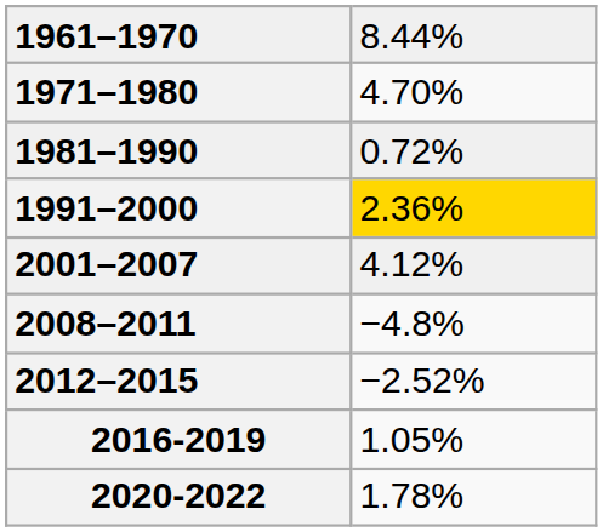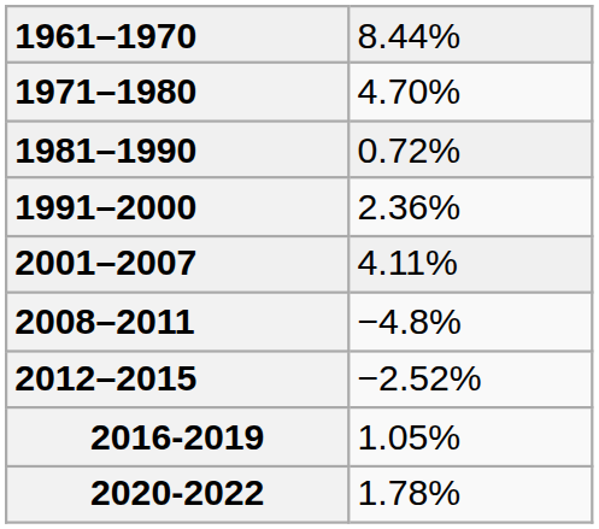 <table style="width: 220px; font-size: 85%; text-align: left;" class="wikitable floatright">
 <tr>
 <th style="text-align:left; background:#f0f0f0; vertical-align:top;">1961–1970</th>
 <td style="background:#f0f0f0; vertical-align:top;">8.44%</td>
 </tr>
 <tr>
 <th style="text-align:left; vertical-align:top;">1971–1980</th>
 <td valign="top">4.70%</td>
 </tr>
 <tr>
 <th style="text-align:left; background:#f0f0f0; vertical-align:top;">1981–1990</th>
 <td style="background:#f0f0f0; vertical-align:top;">0.72%</td>
 </tr>
 <tr>
 <th style="text-align:left; vertical-align:top;">1991–2000</th>
-<td valign="top" style="background: gold;">2.36%</td>
+<td valign="top">2.36%</td>
 </tr>
 <tr>
 <th style="text-align:left; background:#f0f0f0; vertical-align:top;">2001–2007</th>
-<td style="background:#f0f0f0; vertical-align:top;">4.12%</td>
+<td style="background:#f0f0f0; vertical-align:top;">4.11%</td>
 </tr>
 <tr>
 <th style="text-align:left; vertical-align:top;">2008–2011</th>
 <td valign="top">−4.8%</td>
 </tr>
 <tr>
 <th style="text-align:left; vertical-align:top;">2012–2015</th>
 <td valign="top">−2.52%</td>
 </tr>
 <tr>
 <th>2016-2019</th>
 <td>1.05%</td>
 </tr>
 <tr>
 <th>2020-2022</th>
 <td>1.78%</td>
 </tr>
 </table>
